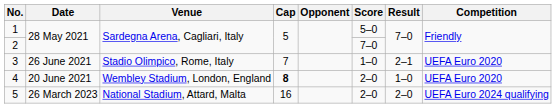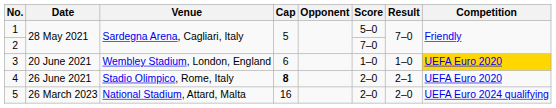 <table class="wikitable">
 <tr>
 <th scope="col">No.</th>
 <th scope="col">Date</th>
 <th scope="col">Venue</th>
 <th scope="col">Cap</th>
 <th scope="col">Opponent</th>
 <th scope="col">Score</th>
 <th scope="col">Result</th>
 <th scope="col">Competition</th>
 </tr>
 <tr>
 <td align="center">1</td>
 <td rowspan="2">28 May 2021</td>
 <td rowspan="2"><a href='#'>Sardegna Arena</a>, Cagliari, Italy</td>
 <td rowspan="2" align="center">5</td>
 <td rowspan="2"></td>
 <td align="center">5–0</td>
 <td align="center" rowspan="2">7–0</td>
 <td rowspan="2"><a href='#'>Friendly</a></td>
 </tr>
 <tr>
 <td align="center">2</td>
 <td align="center">7–0</td>
 </tr>
 <tr>
 <td align="center">3</td>
-<td>26 June 2021</td>
-<td><a href='#'>Stadio Olimpico</a>, Rome, Italy</td>
-<td align="center">7</td>
+<td>20 June 2021</td>
+<td><a href='#'>Wembley Stadium</a>, London, England</td>
+<td align="center">6</td>
 <td></td>
 <td align="center">1–0</td>
-<td align="center">2–1 </td>
-<td><a href='#'>UEFA Euro 2020</a></td>
+<td align="center">1–0</td>
+<td style="background: gold;"><a href='#'>UEFA Euro 2020</a></td>
 </tr>
 <tr>
 <td align="center">4</td>
-<td>20 June 2021</td>
-<td><a href='#'>Wembley Stadium</a>, London, England</td>
+<td>26 June 2021</td>
+<td><a href='#'>Stadio Olimpico</a>, Rome, Italy</td>
 <td align="center"><strong>8</strong></td>
 <td></td>
 <td align="center">2–0</td>
-<td align="center">1–0</td>
+<td align="center">2–1 </td>
 <td><a href='#'>UEFA Euro 2020</a></td>
 </tr>
 <tr>
 <td align="center">5</td>
 <td>26 March 2023</td>
 <td><a href='#'>National Stadium</a>, Attard, Malta</td>
 <td align="center">16</td>
 <td></td>
 <td align="center">2–0</td>
 <td align="center">2–0</td>
 <td><a href='#'>UEFA Euro 2024 qualifying</a></td>
 </tr>
 </table>
